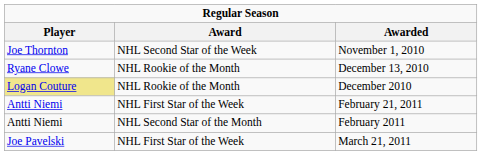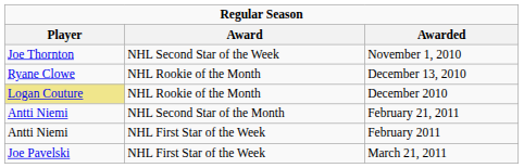 <table class="wikitable" width="52%">
 <tr>
 <td colspan="10" align="center"><strong>Regular Season</strong></td>
 </tr>
 <tr>
 <th>Player</th>
 <th>Award</th>
 <th>Awarded</th>
 </tr>
 <tr>
 <td><a href='#'>Joe Thornton</a></td>
 <td>NHL Second Star of the Week</td>
 <td>November 1, 2010</td>
 </tr>
 <tr>
 <td><a href='#'>Ryane Clowe</a></td>
 <td>NHL Rookie of the Month</td>
 <td>December 13, 2010</td>
 </tr>
 <tr>
 <td style="background: khaki;"><a href='#'>Logan Couture</a></td>
 <td>NHL Rookie of the Month</td>
 <td>December 2010</td>
 </tr>
 <tr>
 <td><a href='#'>Antti Niemi</a></td>
-<td>NHL First Star of the Week</td>
+<td>NHL Second Star of the Month</td>
 <td>February 21, 2011</td>
 </tr>
 <tr>
 <td>Antti Niemi</td>
-<td>NHL Second Star of the Month</td>
+<td>NHL First Star of the Week</td>
 <td>February 2011</td>
 </tr>
 <tr>
 <td><a href='#'>Joe Pavelski</a></td>
 <td>NHL First Star of the Week</td>
 <td>March 21, 2011</td>
 </tr>
 </table>
